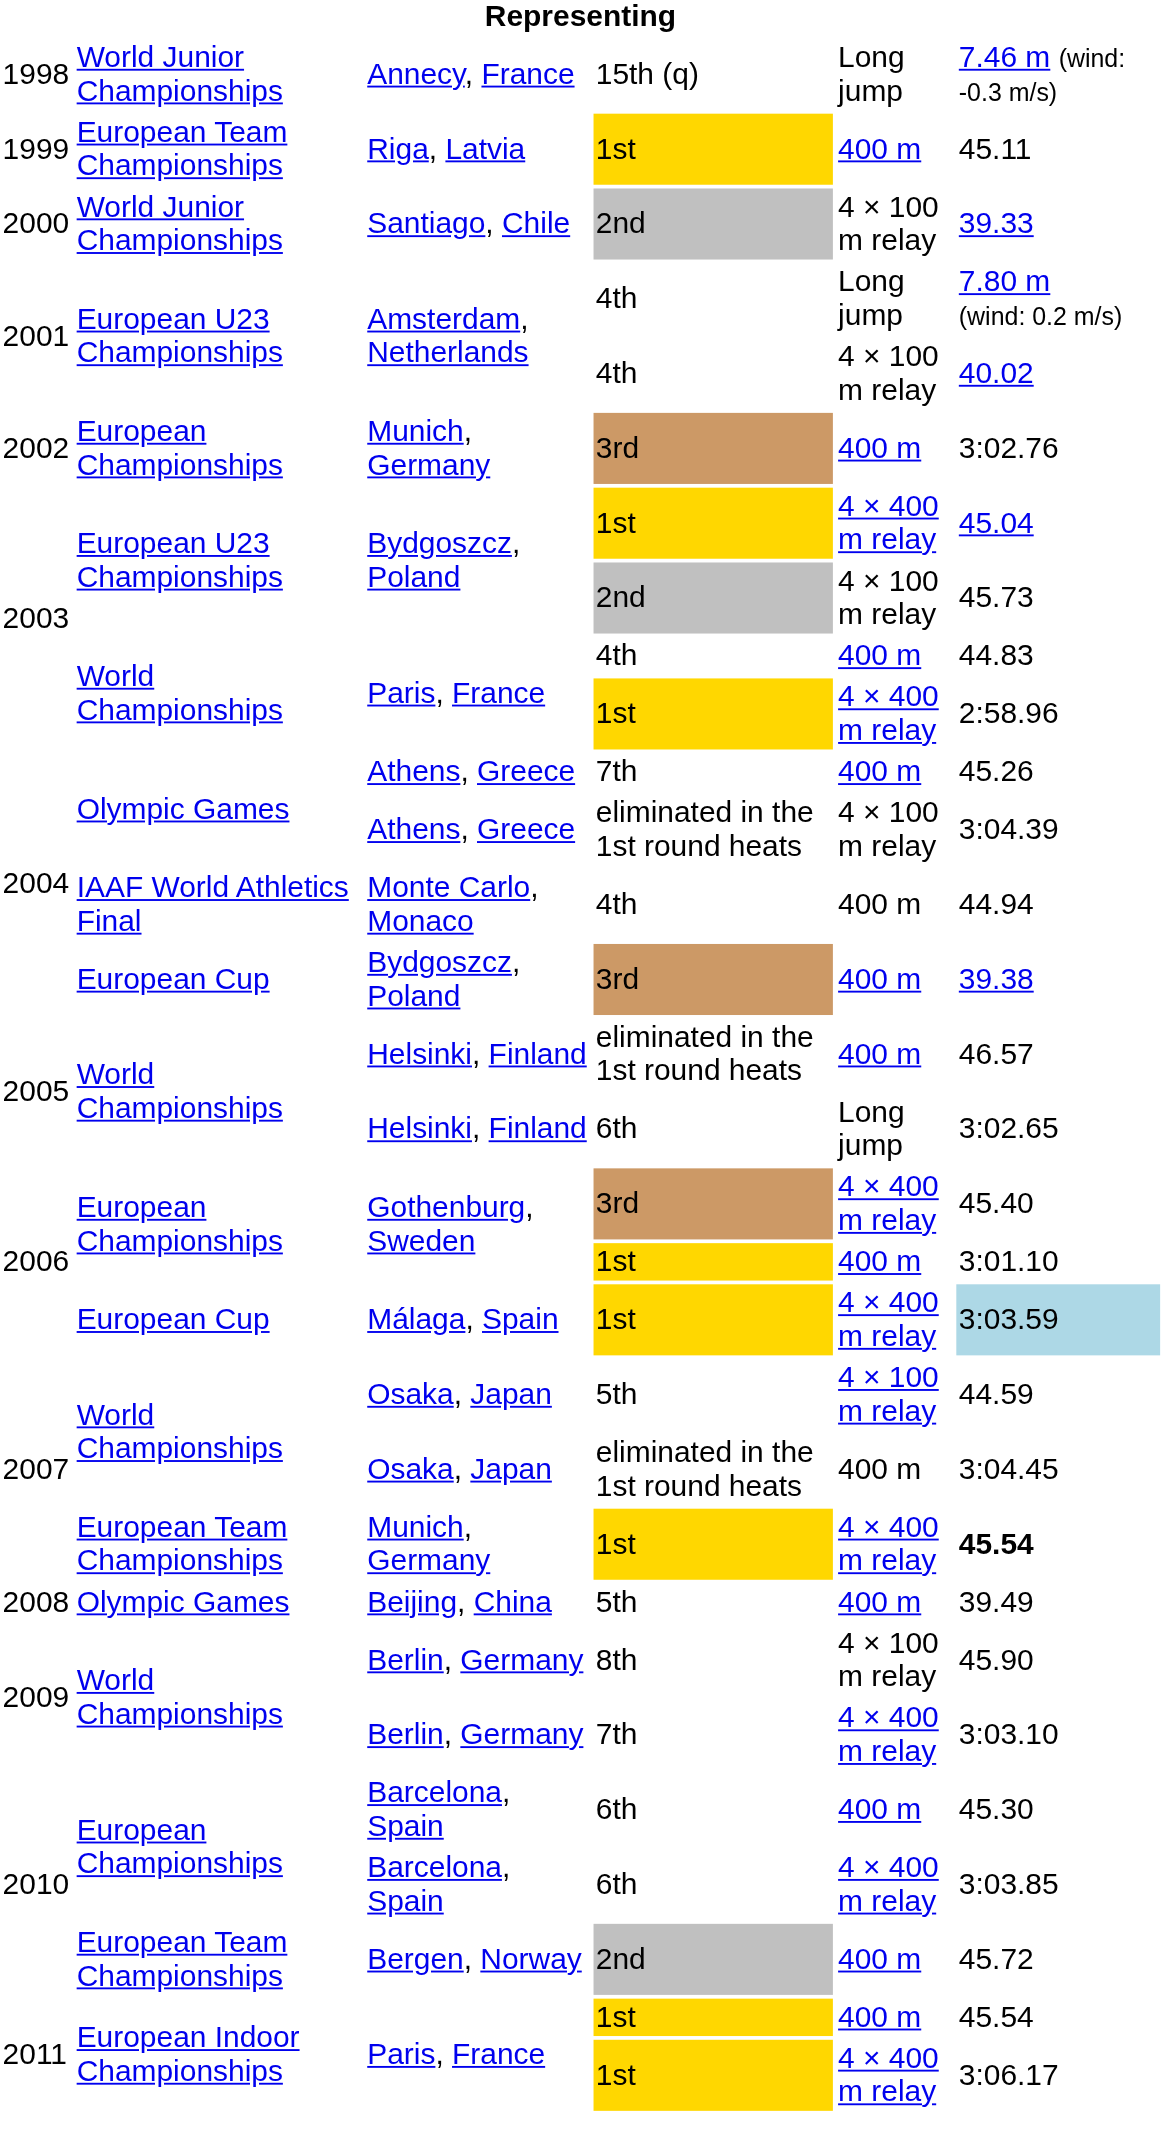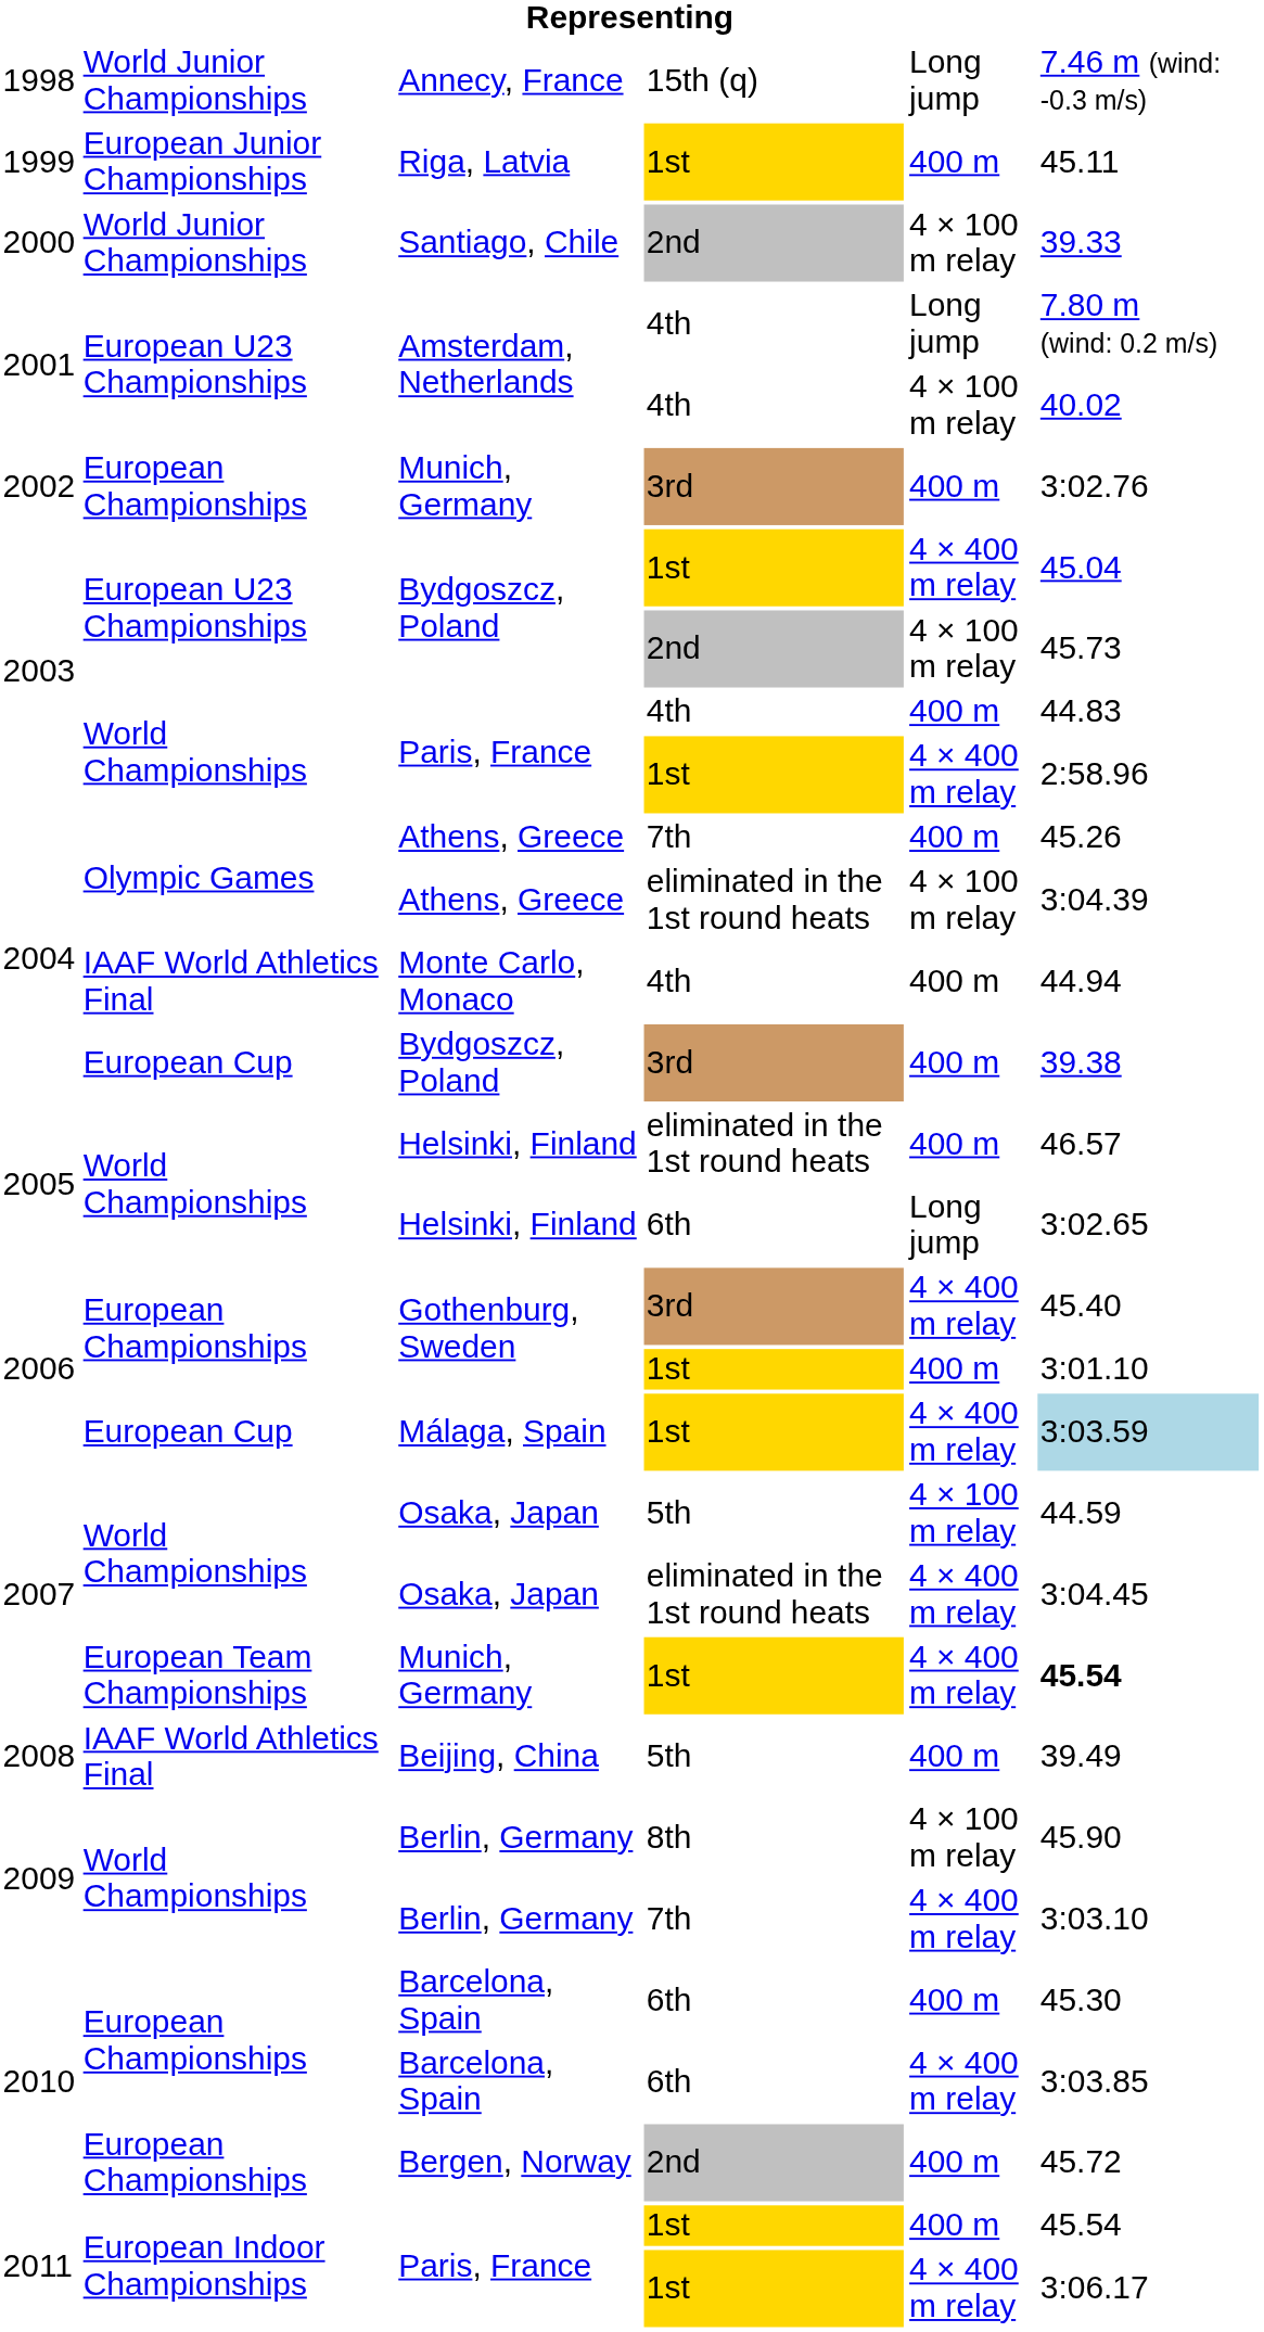 <table>
 <tr>
 <th colspan="6">Representing </th>
 </tr>
 <tr>
 <td>1998</td>
 <td><a href='#'>World Junior Championships</a></td>
 <td><a href='#'>Annecy</a>, <a href='#'>France</a></td>
 <td>15th (q)</td>
 <td>Long jump</td>
 <td><a href='#'>7.46 m</a> <small>(wind: -0.3 m/s)</small></td>
 </tr>
 <tr>
 <td>1999</td>
-<td><a href='#'>European Team Championships</a></td>
+<td><a href='#'>European Junior Championships</a></td>
 <td><a href='#'>Riga</a>, <a href='#'>Latvia</a></td>
 <td bgcolor="gold">1st</td>
 <td><a href='#'>400 m</a></td>
 <td>45.11</td>
 </tr>
 <tr>
 <td>2000</td>
 <td><a href='#'>World Junior Championships</a></td>
 <td><a href='#'>Santiago</a>, <a href='#'>Chile</a></td>
 <td bgcolor="silver">2nd</td>
 <td>4 × 100 m relay</td>
 <td><a href='#'>39.33</a></td>
 </tr>
 <tr>
 <td rowspan=2>2001</td>
 <td rowspan=2><a href='#'>European U23 Championships</a></td>
 <td rowspan=2><a href='#'>Amsterdam</a>, <a href='#'>Netherlands</a></td>
 <td>4th</td>
 <td>Long jump</td>
 <td><a href='#'>7.80 m</a> <small>(wind: 0.2 m/s)</small></td>
 </tr>
 <tr>
 <td>4th</td>
 <td>4 × 100 m relay</td>
 <td><a href='#'>40.02</a></td>
 </tr>
 <tr>
 <td>2002</td>
 <td><a href='#'>European Championships</a></td>
 <td><a href='#'>Munich</a>, <a href='#'>Germany</a></td>
 <td bgcolor="CC9966">3rd</td>
 <td><a href='#'>400 m</a></td>
 <td>3:02.76</td>
 </tr>
 <tr>
 <td rowspan=4>2003</td>
 <td rowspan=2><a href='#'>European U23 Championships</a></td>
 <td rowspan=2><a href='#'>Bydgoszcz</a>, <a href='#'>Poland</a></td>
 <td bgcolor="gold">1st</td>
 <td><a href='#'>4 × 400 m relay</a></td>
 <td><a href='#'>45.04</a></td>
 </tr>
 <tr>
 <td bgcolor="silver">2nd</td>
 <td>4 × 100 m relay</td>
 <td>45.73</td>
 </tr>
 <tr>
 <td rowspan=2><a href='#'>World Championships</a></td>
 <td rowspan=2><a href='#'>Paris</a>, <a href='#'>France</a></td>
 <td>4th</td>
 <td><a href='#'>400 m</a></td>
 <td>44.83</td>
 </tr>
 <tr>
 <td bgcolor="gold">1st</td>
 <td><a href='#'>4 × 400 m relay</a></td>
 <td>2:58.96</td>
 </tr>
 <tr>
 <td rowspan=4>2004</td>
 <td rowspan=2><a href='#'>Olympic Games</a></td>
 <td><a href='#'>Athens</a>, <a href='#'>Greece</a></td>
 <td>7th</td>
 <td><a href='#'>400 m</a></td>
 <td>45.26</td>
 </tr>
 <tr>
 <td><a href='#'>Athens</a>, <a href='#'>Greece</a></td>
 <td>eliminated in the 1st round heats</td>
 <td>4 × 100 m relay</td>
 <td>3:04.39</td>
 </tr>
 <tr>
 <td><a href='#'>IAAF World Athletics Final</a></td>
 <td><a href='#'>Monte Carlo</a>, <a href='#'>Monaco</a></td>
 <td>4th</td>
 <td>400 m</td>
 <td>44.94</td>
 </tr>
 <tr>
 <td><a href='#'>European Cup</a></td>
 <td><a href='#'>Bydgoszcz</a>, <a href='#'>Poland</a></td>
 <td bgcolor="CC9966">3rd</td>
 <td><a href='#'>400 m</a></td>
 <td><a href='#'>39.38</a></td>
 </tr>
 <tr>
 <td rowspan=2>2005</td>
 <td rowspan=2><a href='#'>World Championships</a></td>
 <td><a href='#'>Helsinki</a>, <a href='#'>Finland</a></td>
 <td>eliminated in the 1st round heats</td>
 <td><a href='#'>400 m</a></td>
 <td>46.57</td>
 </tr>
 <tr>
 <td><a href='#'>Helsinki</a>, <a href='#'>Finland</a></td>
 <td>6th</td>
 <td>Long jump</td>
 <td>3:02.65</td>
 </tr>
 <tr>
 <td rowspan=3>2006</td>
 <td rowspan=2><a href='#'>European Championships</a></td>
 <td rowspan=2><a href='#'>Gothenburg</a>, <a href='#'>Sweden</a></td>
 <td bgcolor="CC9966">3rd</td>
 <td><a href='#'>4 × 400 m relay</a></td>
 <td>45.40</td>
 </tr>
 <tr>
 <td bgcolor="gold">1st</td>
 <td><a href='#'>400 m</a></td>
 <td>3:01.10</td>
 </tr>
 <tr>
 <td><a href='#'>European Cup</a></td>
 <td><a href='#'>Málaga</a>, <a href='#'>Spain</a></td>
 <td bgcolor="gold">1st</td>
 <td><a href='#'>4 × 400 m relay</a></td>
 <td style="background: lightblue;">3:03.59</td>
 </tr>
 <tr>
 <td rowspan=3>2007</td>
 <td rowspan=2><a href='#'>World Championships</a></td>
 <td><a href='#'>Osaka</a>, <a href='#'>Japan</a></td>
 <td>5th</td>
 <td><a href='#'>4 × 100 m relay</a></td>
 <td>44.59</td>
 </tr>
 <tr>
 <td><a href='#'>Osaka</a>, <a href='#'>Japan</a></td>
 <td>eliminated in the 1st round heats</td>
-<td>400 m</td>
+<td><a href='#'>4 × 400 m relay</a></td>
 <td>3:04.45</td>
 </tr>
 <tr>
 <td><a href='#'>European Team Championships</a></td>
 <td><a href='#'>Munich</a>, <a href='#'>Germany</a></td>
 <td bgcolor="gold">1st</td>
 <td><a href='#'>4 × 400 m relay</a></td>
 <td><strong>45.54</strong></td>
 </tr>
 <tr>
 <td>2008</td>
-<td><a href='#'>Olympic Games</a></td>
+<td><a href='#'>IAAF World Athletics Final</a></td>
 <td><a href='#'>Beijing</a>, <a href='#'>China</a></td>
 <td>5th</td>
 <td><a href='#'>400 m</a></td>
 <td>39.49</td>
 </tr>
 <tr>
 <td rowspan=2>2009</td>
 <td rowspan=2><a href='#'>World Championships</a></td>
 <td><a href='#'>Berlin</a>, <a href='#'>Germany</a></td>
 <td>8th</td>
 <td>4 × 100 m relay</td>
 <td>45.90</td>
 </tr>
 <tr>
 <td><a href='#'>Berlin</a>, <a href='#'>Germany</a></td>
 <td>7th</td>
 <td><a href='#'>4 × 400 m relay</a></td>
 <td>3:03.10</td>
 </tr>
 <tr>
 <td rowspan=3>2010</td>
 <td rowspan=2><a href='#'>European Championships</a></td>
 <td><a href='#'>Barcelona</a>, <a href='#'>Spain</a></td>
 <td>6th</td>
 <td><a href='#'>400 m</a></td>
 <td>45.30</td>
 </tr>
 <tr>
 <td><a href='#'>Barcelona</a>, <a href='#'>Spain</a></td>
 <td>6th</td>
 <td><a href='#'>4 × 400 m relay</a></td>
 <td>3:03.85</td>
 </tr>
 <tr>
-<td><a href='#'>European Team Championships</a></td>
+<td><a href='#'>European Championships</a></td>
 <td><a href='#'>Bergen</a>, <a href='#'>Norway</a></td>
 <td bgcolor="silver">2nd</td>
 <td><a href='#'>400 m</a></td>
 <td>45.72</td>
 </tr>
 <tr>
 <td rowspan=2>2011</td>
 <td rowspan=2><a href='#'>European Indoor Championships</a></td>
 <td rowspan=2><a href='#'>Paris</a>, <a href='#'>France</a></td>
 <td bgcolor="gold">1st</td>
 <td><a href='#'>400 m</a></td>
 <td>45.54</td>
 </tr>
 <tr>
 <td bgcolor="gold">1st</td>
 <td><a href='#'>4 × 400 m relay</a></td>
 <td>3:06.17</td>
 </tr>
 </table>
